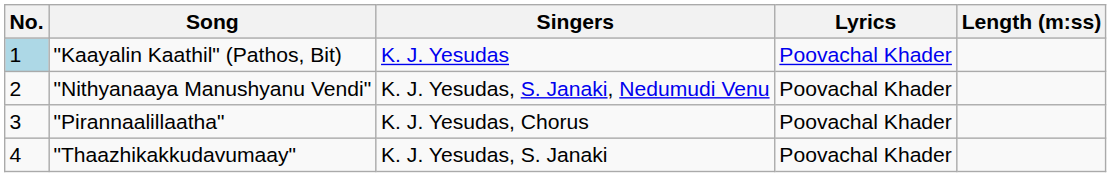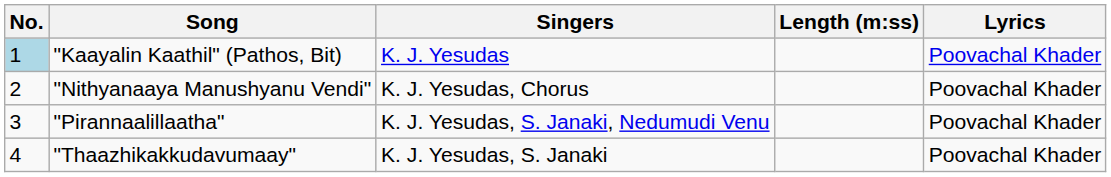 <table class="wikitable" style="font-size:95%;">
 <tr>
 <th>No.</th>
 <th>Song</th>
 <th>Singers</th>
+<th>Length (m:ss)</th>
 <th>Lyrics</th>
-<th>Length (m:ss)</th>
 </tr>
 <tr>
 <td style="background: lightblue;">1</td>
 <td>"Kaayalin Kaathil" (Pathos, Bit)</td>
 <td><a href='#'>K. J. Yesudas</a></td>
+<td></td>
 <td><a href='#'>Poovachal Khader</a></td>
-<td></td>
 </tr>
 <tr>
 <td>2</td>
 <td>"Nithyanaaya Manushyanu Vendi"</td>
-<td>K. J. Yesudas, <a href='#'>S. Janaki</a>, <a href='#'>Nedumudi Venu</a></td>
+<td>K. J. Yesudas, Chorus</td>
+<td></td>
 <td>Poovachal Khader</td>
-<td></td>
 </tr>
 <tr>
 <td>3</td>
 <td>"Pirannaalillaatha"</td>
-<td>K. J. Yesudas, Chorus</td>
+<td>K. J. Yesudas, <a href='#'>S. Janaki</a>, <a href='#'>Nedumudi Venu</a></td>
+<td></td>
 <td>Poovachal Khader</td>
-<td></td>
 </tr>
 <tr>
 <td>4</td>
 <td>"Thaazhikakkudavumaay"</td>
 <td>K. J. Yesudas, S. Janaki</td>
+<td></td>
 <td>Poovachal Khader</td>
-<td></td>
 </tr>
 </table>
